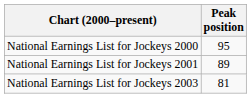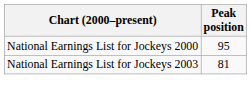 <table class="wikitable sortable">
 <tr>
 <th>Chart (2000–present)</th>
 <th>Peak<br>position</th>
 </tr>
 <tr>
 <td>National Earnings List for Jockeys 2000</td>
 <td style="text-align:center;">95</td>
 </tr>
 <tr>
-<td>National Earnings List for Jockeys 2001</td>
-<td style="text-align:center;">89</td>
-</tr>
-<tr>
 <td>National Earnings List for Jockeys 2003</td>
 <td style="text-align:center;">81</td>
 </tr>
 </table>
